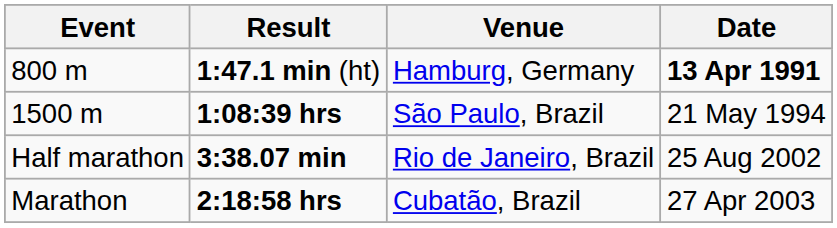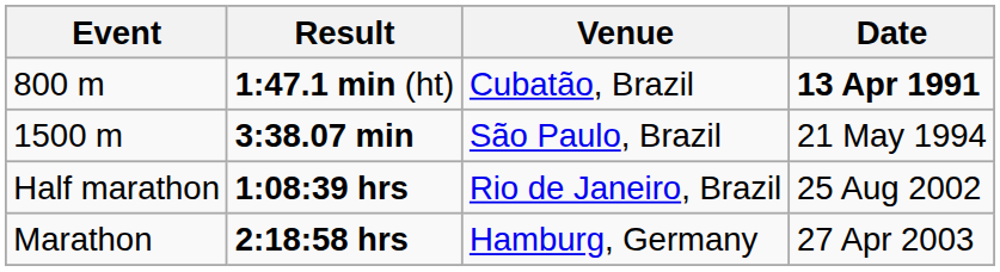 <table class="wikitable" style="border-collapse: collapse; font-size: 95%;">
 <tr>
 <th>Event</th>
 <th>Result</th>
 <th>Venue</th>
 <th>Date</th>
 </tr>
 <tr>
 <td>800 m</td>
 <td><strong>1:47.1 min</strong> (ht)</td>
-<td><a href='#'>Hamburg</a>, Germany</td>
+<td><a href='#'>Cubatão</a>, Brazil</td>
 <td><strong>13 Apr 1991</strong></td>
 </tr>
 <tr>
 <td>1500 m</td>
-<td><strong>1:08:39 hrs</strong></td>
+<td><strong>3:38.07 min</strong></td>
 <td><a href='#'>São Paulo</a>, Brazil</td>
 <td>21 May 1994</td>
 </tr>
 <tr>
 <td>Half marathon</td>
-<td><strong>3:38.07 min</strong></td>
+<td><strong>1:08:39 hrs</strong></td>
 <td><a href='#'>Rio de Janeiro</a>, Brazil</td>
 <td>25 Aug 2002</td>
 </tr>
 <tr>
 <td>Marathon</td>
 <td><strong>2:18:58 hrs</strong></td>
-<td><a href='#'>Cubatão</a>, Brazil</td>
+<td><a href='#'>Hamburg</a>, Germany</td>
 <td>27 Apr 2003</td>
 </tr>
 </table>
